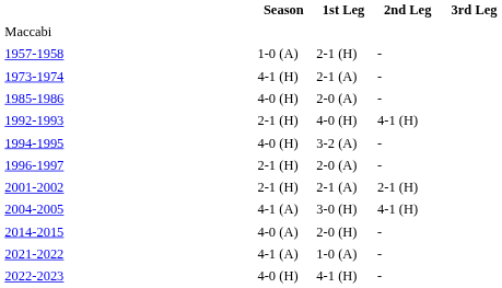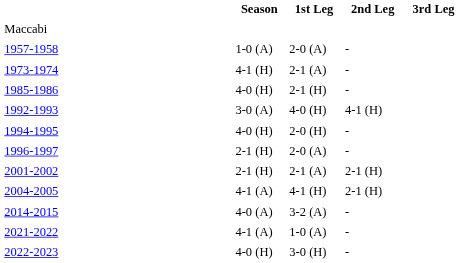 <table align="center" border="0" cellspacing="0" cellpadding="4" width="95%" style="clear: both; padding-top: 5px; margin-top:5px;">
 <tr valign="top">
 <td width="50%"><br></td>
 <th>Season</th>
 <th>1st Leg</th>
 <th>2nd Leg</th>
 <th>3rd Leg</th>
 </tr>
 <tr>
 <td colspan="4">Maccabi</td>
 </tr>
 <tr>
 <td><a href='#'>1957-1958</a></td>
 <td>1-0 (A)</td>
-<td>2-1 (H)</td>
+<td>2-0 (A)</td>
 <td>-</td>
 </tr>
 <tr>
 <td><a href='#'>1973-1974</a></td>
 <td>4-1 (H)</td>
 <td>2-1 (A)</td>
 <td>-</td>
 </tr>
 <tr>
 <td><a href='#'>1985-1986</a></td>
 <td>4-0 (H)</td>
-<td>2-0 (A)</td>
+<td>2-1 (H)</td>
 <td>-</td>
 </tr>
 <tr>
 <td><a href='#'>1992-1993</a></td>
-<td>2-1 (H)</td>
+<td>3-0 (A)</td>
 <td>4-0 (H)</td>
 <td>4-1 (H)</td>
 </tr>
 <tr>
 <td><a href='#'>1994-1995</a></td>
 <td>4-0 (H)</td>
-<td>3-2 (A)</td>
+<td>2-0 (H)</td>
 <td>-</td>
 </tr>
 <tr>
 <td><a href='#'>1996-1997</a></td>
 <td>2-1 (H)</td>
 <td>2-0 (A)</td>
 <td>-</td>
 </tr>
 <tr>
 <td><a href='#'>2001-2002</a></td>
 <td>2-1 (H)</td>
 <td>2-1 (A)</td>
 <td>2-1 (H)</td>
 </tr>
 <tr>
 <td><a href='#'>2004-2005</a></td>
 <td>4-1 (A)</td>
-<td>3-0 (H)</td>
 <td>4-1 (H)</td>
+<td>2-1 (H)</td>
 </tr>
 <tr>
 <td><a href='#'>2014-2015</a></td>
 <td>4-0 (A)</td>
-<td>2-0 (H)</td>
+<td>3-2 (A)</td>
 <td>-</td>
 </tr>
 <tr>
 <td><a href='#'>2021-2022</a></td>
 <td>4-1 (A)</td>
 <td>1-0 (A)</td>
 <td>-</td>
 </tr>
 <tr>
 <td><a href='#'>2022-2023</a></td>
 <td>4-0 (H)</td>
-<td>4-1 (H)</td>
+<td>3-0 (H)</td>
 <td>-</td>
 </tr>
 </table>
